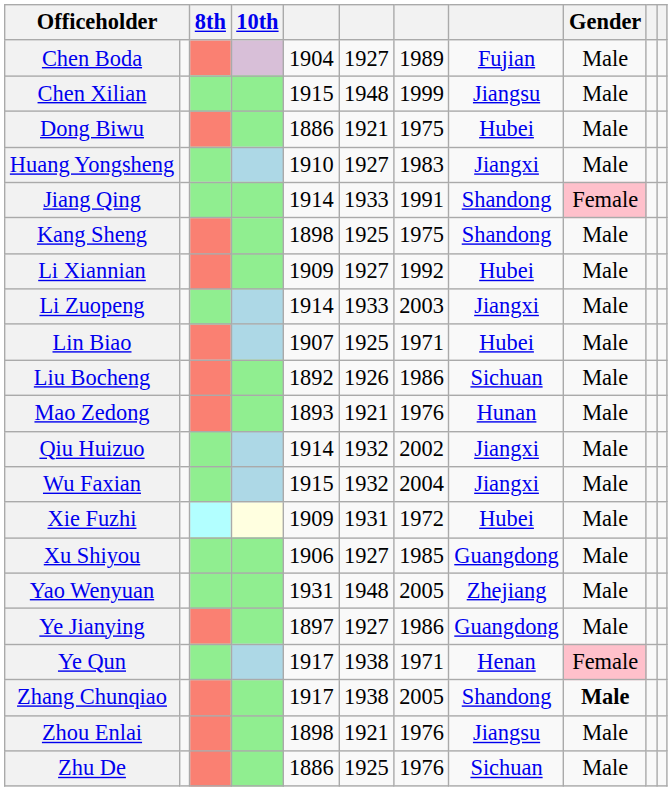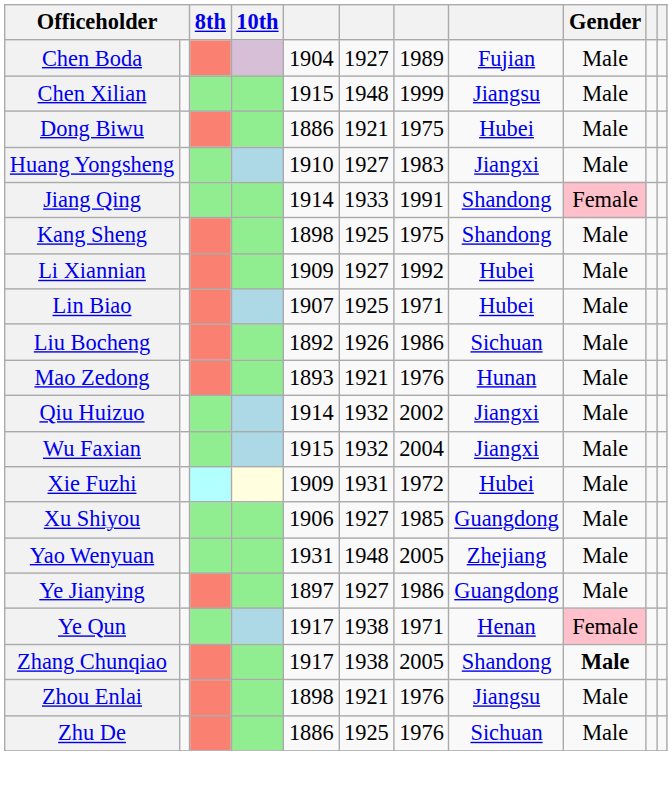 <table class="wikitable sortable" style=text-align:center>
 <tr>
 <th scope=col colspan="2">Officeholder</th>
 <th scope=col><a href='#'>8th</a></th>
 <th scope=col><a href='#'>10th</a></th>
 <th scope=col></th>
 <th scope=col></th>
 <th scope=col></th>
 <th scope=col></th>
 <th scope=col>Gender</th>
 <th scope=col></th>
 <th scope=col class="unsortable"></th>
 </tr>
 <tr>
 <th align="center" scope="row" style="font-weight:normal;"><a href='#'>Chen Boda</a></th>
 <td></td>
 <td bgcolor = Salmon></td>
 <td bgcolor = Thistle></td>
 <td>1904</td>
 <td>1927</td>
 <td>1989</td>
 <td><a href='#'>Fujian</a></td>
 <td>Male</td>
 <td></td>
 <td></td>
 </tr>
 <tr>
 <th align="center" scope="row" style="font-weight:normal;"><a href='#'>Chen Xilian</a></th>
 <td></td>
 <td bgcolor = LightGreen></td>
 <td bgcolor = LightGreen></td>
 <td>1915</td>
 <td>1948</td>
 <td>1999</td>
 <td><a href='#'>Jiangsu</a></td>
 <td>Male</td>
 <td></td>
 <td></td>
 </tr>
 <tr>
 <th align="center" scope="row" style="font-weight:normal;"><a href='#'>Dong Biwu</a></th>
 <td></td>
 <td bgcolor = Salmon></td>
 <td bgcolor = LightGreen></td>
 <td>1886</td>
 <td>1921</td>
 <td>1975</td>
 <td><a href='#'>Hubei</a></td>
 <td>Male</td>
 <td></td>
 <td></td>
 </tr>
 <tr>
 <th align="center" scope="row" style="font-weight:normal;"><a href='#'>Huang Yongsheng</a></th>
 <td></td>
 <td bgcolor = LightGreen></td>
 <td bgcolor = LightBlue></td>
 <td>1910</td>
 <td>1927</td>
 <td>1983</td>
 <td><a href='#'>Jiangxi</a></td>
 <td>Male</td>
 <td></td>
 <td></td>
 </tr>
 <tr>
 <th align="center" scope="row" style="font-weight:normal;"><a href='#'>Jiang Qing</a></th>
 <td></td>
 <td bgcolor = LightGreen></td>
 <td bgcolor = LightGreen></td>
 <td>1914</td>
 <td>1933</td>
 <td>1991</td>
 <td><a href='#'>Shandong</a></td>
 <td style="background: Pink">Female</td>
 <td></td>
 <td></td>
 </tr>
 <tr>
 <th align="center" scope="row" style="font-weight:normal;"><a href='#'>Kang Sheng</a></th>
 <td></td>
 <td bgcolor = Salmon></td>
 <td bgcolor = LightGreen></td>
 <td>1898</td>
 <td>1925</td>
 <td>1975</td>
 <td><a href='#'>Shandong</a></td>
 <td>Male</td>
 <td></td>
 <td></td>
 </tr>
 <tr>
 <th align="center" scope="row" style="font-weight:normal;"><a href='#'>Li Xiannian</a></th>
 <td></td>
 <td bgcolor = Salmon></td>
 <td bgcolor = LightGreen></td>
 <td>1909</td>
 <td>1927</td>
 <td>1992</td>
 <td><a href='#'>Hubei</a></td>
-<td>Male</td>
-<td></td>
-<td></td>
-</tr>
-<tr>
-<th align="center" scope="row" style="font-weight:normal;"><a href='#'>Li Zuopeng</a></th>
-<td></td>
-<td bgcolor = LightGreen></td>
-<td bgcolor = LightBlue></td>
-<td>1914</td>
-<td>1933</td>
-<td>2003</td>
-<td><a href='#'>Jiangxi</a></td>
 <td>Male</td>
 <td></td>
 <td></td>
 </tr>
 <tr>
 <th align="center" scope="row" style="font-weight:normal;"><a href='#'>Lin Biao</a></th>
 <td></td>
 <td bgcolor = Salmon></td>
 <td bgcolor = LightBlue></td>
 <td>1907</td>
 <td>1925</td>
 <td>1971</td>
 <td><a href='#'>Hubei</a></td>
 <td>Male</td>
 <td></td>
 <td></td>
 </tr>
 <tr>
 <th align="center" scope="row" style="font-weight:normal;"><a href='#'>Liu Bocheng</a></th>
 <td></td>
 <td bgcolor = Salmon></td>
 <td bgcolor = LightGreen></td>
 <td>1892</td>
 <td>1926</td>
 <td>1986</td>
 <td><a href='#'>Sichuan</a></td>
 <td>Male</td>
 <td></td>
 <td></td>
 </tr>
 <tr>
 <th align="center" scope="row" style="font-weight:normal;"><a href='#'>Mao Zedong</a></th>
 <td></td>
 <td bgcolor = Salmon></td>
 <td bgcolor = LightGreen></td>
 <td>1893</td>
 <td>1921</td>
 <td>1976</td>
 <td><a href='#'>Hunan</a></td>
 <td>Male</td>
 <td></td>
 <td></td>
 </tr>
 <tr>
 <th align="center" scope="row" style="font-weight:normal;"><a href='#'>Qiu Huizuo</a></th>
 <td></td>
 <td bgcolor = LightGreen></td>
 <td bgcolor = LightBlue></td>
 <td>1914</td>
 <td>1932</td>
 <td>2002</td>
 <td><a href='#'>Jiangxi</a></td>
 <td>Male</td>
 <td></td>
 <td></td>
 </tr>
 <tr>
 <th align="center" scope="row" style="font-weight:normal;"><a href='#'>Wu Faxian</a></th>
 <td></td>
 <td bgcolor = LightGreen></td>
 <td bgcolor = LightBlue></td>
 <td>1915</td>
 <td>1932</td>
 <td>2004</td>
 <td><a href='#'>Jiangxi</a></td>
 <td>Male</td>
 <td></td>
 <td></td>
 </tr>
 <tr>
 <th align="center" scope="row" style="font-weight:normal;"><a href='#'>Xie Fuzhi</a></th>
 <td></td>
 <td bgcolor = #B2FFFF></td>
 <td bgcolor = LightYellow></td>
 <td>1909</td>
 <td>1931</td>
 <td>1972</td>
 <td><a href='#'>Hubei</a></td>
 <td>Male</td>
 <td></td>
 <td></td>
 </tr>
 <tr>
 <th align="center" scope="row" style="font-weight:normal;"><a href='#'>Xu Shiyou</a></th>
 <td></td>
 <td bgcolor = LightGreen></td>
 <td bgcolor = LightGreen></td>
 <td>1906</td>
 <td>1927</td>
 <td>1985</td>
 <td><a href='#'>Guangdong</a></td>
 <td>Male</td>
 <td></td>
 <td></td>
 </tr>
 <tr>
 <th align="center" scope="row" style="font-weight:normal;"><a href='#'>Yao Wenyuan</a></th>
 <td></td>
 <td bgcolor = LightGreen></td>
 <td bgcolor = LightGreen></td>
 <td>1931</td>
 <td>1948</td>
 <td>2005</td>
 <td><a href='#'>Zhejiang</a></td>
 <td>Male</td>
 <td></td>
 <td></td>
 </tr>
 <tr>
 <th align="center" scope="row" style="font-weight:normal;"><a href='#'>Ye Jianying</a></th>
 <td></td>
 <td bgcolor = Salmon></td>
 <td bgcolor = LightGreen></td>
 <td>1897</td>
 <td>1927</td>
 <td>1986</td>
 <td><a href='#'>Guangdong</a></td>
 <td>Male</td>
 <td></td>
 <td></td>
 </tr>
 <tr>
 <th align="center" scope="row" style="font-weight:normal;"><a href='#'>Ye Qun</a></th>
 <td></td>
 <td bgcolor = LightGreen></td>
 <td bgcolor = LightBlue></td>
 <td>1917</td>
 <td>1938</td>
 <td>1971</td>
 <td><a href='#'>Henan</a></td>
 <td style="background: Pink">Female</td>
 <td></td>
 <td></td>
 </tr>
 <tr>
 <th align="center" scope="row" style="font-weight:normal;"><a href='#'>Zhang Chunqiao</a></th>
 <td></td>
 <td bgcolor = Salmon></td>
 <td bgcolor = LightGreen></td>
 <td>1917</td>
 <td>1938</td>
 <td>2005</td>
 <td><a href='#'>Shandong</a></td>
 <td><strong>Male</strong></td>
 <td></td>
 <td></td>
 </tr>
 <tr>
 <th align="center" scope="row" style="font-weight:normal;"><a href='#'>Zhou Enlai</a></th>
 <td></td>
 <td bgcolor = Salmon></td>
 <td bgcolor = LightGreen></td>
 <td>1898</td>
 <td>1921</td>
 <td>1976</td>
 <td><a href='#'>Jiangsu</a></td>
 <td>Male</td>
 <td></td>
 <td></td>
 </tr>
 <tr>
 <th align="center" scope="row" style="font-weight:normal;"><a href='#'>Zhu De</a></th>
 <td></td>
 <td bgcolor = Salmon></td>
 <td bgcolor = LightGreen></td>
 <td>1886</td>
 <td>1925</td>
 <td>1976</td>
 <td><a href='#'>Sichuan</a></td>
 <td>Male</td>
 <td></td>
 <td></td>
 </tr>
 </table>
